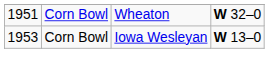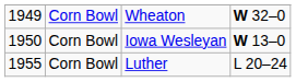 <table class="wikitable">
 <tr>
 </tr>
 <tr>
-<td>1951</td>
+<td>1949</td>
 <td><a href='#'>Corn Bowl</a></td>
 <td><a href='#'>Wheaton</a></td>
 <td><strong>W</strong> 32–0</td>
 </tr>
 <tr>
-<td>1953</td>
+<td>1950</td>
 <td>Corn Bowl</td>
 <td><a href='#'>Iowa Wesleyan</a></td>
 <td><strong>W</strong> 13–0</td>
 </tr>
+<tr>
+<td>1955</td>
+<td>Corn Bowl</td>
+<td><a href='#'>Luther</a></td>
+<td>L 20–24</td>
+</tr>
 </table>
